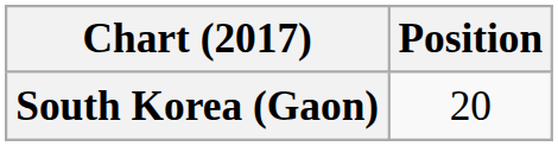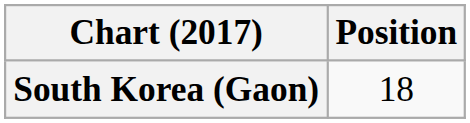 <table class="wikitable plainrowheaders" style="text-align:center">
 <tr>
 <th scope="col">Chart (2017)</th>
 <th scope="col">Position</th>
 </tr>
 <tr>
 <th scope="row">South Korea (Gaon)</th>
-<td>20</td>
+<td>18</td>
 </tr>
 </table>
